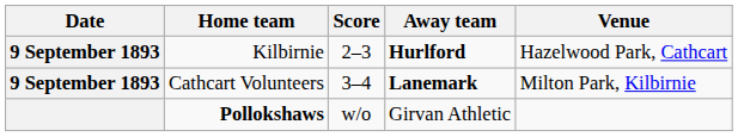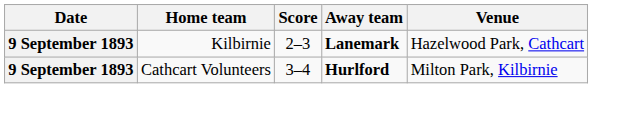 <table class="wikitable football-result-list" style="max-width: 80em; text-align: center">
 <tr>
 <th scope="col">Date</th>
 <th scope="col">Home team</th>
 <th scope="col">Score</th>
 <th scope="col">Away team</th>
 <th scope="col">Venue</th>
 </tr>
 <tr>
 <th scope="row">9 September 1893</th>
 <td align=right>Kilbirnie</td>
 <td>2–3</td>
-<td align=left><strong>Hurlford</strong></td>
+<td align=left><strong>Lanemark</strong></td>
 <td align=left>Hazelwood Park, <a href='#'>Cathcart</a></td>
 </tr>
 <tr>
 <th scope="row">9 September 1893</th>
 <td align=right>Cathcart Volunteers</td>
 <td>3–4</td>
-<td align=left><strong>Lanemark</strong></td>
+<td align=left><strong>Hurlford</strong></td>
 <td align=left>Milton Park, <a href='#'>Kilbirnie</a></td>
 </tr>
-<tr>
-<th scope="row"></th>
-<td align=right><strong>Pollokshaws</strong></td>
-<td>w/o</td>
-<td align=left>Girvan Athletic</td>
-<td></td>
-</tr>
 </table>
